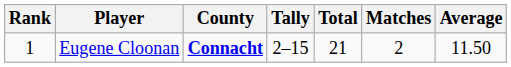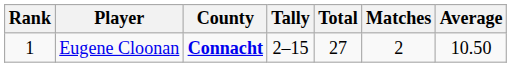 <table class="wikitable">
 <tr>
 <th>Rank</th>
 <th>Player</th>
 <th>County</th>
 <th>Tally</th>
 <th>Total</th>
 <th>Matches</th>
 <th>Average</th>
 </tr>
 <tr>
 <td rowspan=1 align=center>1</td>
 <td><a href='#'>Eugene Cloonan</a></td>
 <td><strong><a href='#'>Connacht</a></strong></td>
 <td align=center>2–15</td>
-<td align=center>21</td>
+<td align=center>27</td>
 <td align=center>2</td>
-<td align=center>11.50</td>
+<td align=center>10.50</td>
 </tr>
 </table>
